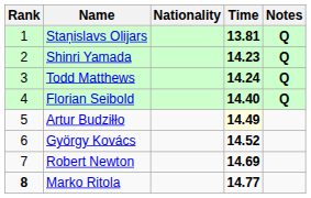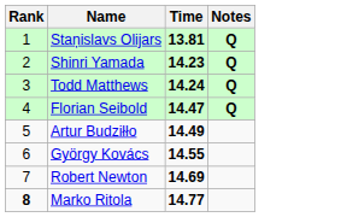 <table class="wikitable sortable" style="text-align:center">
 <tr>
 <th>Rank</th>
 <th>Name</th>
-<th>Nationality</th>
 <th>Time</th>
 <th>Notes</th>
 </tr>
 <tr bgcolor=ccffcc>
 <td>1</td>
 <td align=left><a href='#'>Staņislavs Olijars</a></td>
-<td align=left></td>
 <td><strong>13.81</strong></td>
 <td><strong>Q</strong></td>
 </tr>
 <tr bgcolor=ccffcc>
 <td>2</td>
 <td align=left><a href='#'>Shinri Yamada</a></td>
-<td align=left></td>
 <td><strong>14.23</strong></td>
 <td><strong>Q</strong></td>
 </tr>
 <tr bgcolor=ccffcc>
 <td>3</td>
 <td align=left><a href='#'>Todd Matthews</a></td>
-<td align=left></td>
 <td><strong>14.24</strong></td>
 <td><strong>Q</strong></td>
 </tr>
 <tr bgcolor=ccffcc>
 <td>4</td>
 <td align=left><a href='#'>Florian Seibold</a></td>
-<td align=left></td>
-<td><strong>14.40</strong></td>
+<td><strong>14.47</strong></td>
 <td><strong>Q</strong></td>
 </tr>
 <tr>
 <td>5</td>
 <td align=left><a href='#'>Artur Budziłło</a></td>
-<td align=left></td>
-<td style="background: lightyellow;"><strong>14.49</strong></td>
+<td><strong>14.49</strong></td>
 <td></td>
 </tr>
 <tr>
 <td>6</td>
 <td align=left><a href='#'>György Kovács</a></td>
-<td align=left></td>
-<td><strong>14.52</strong></td>
+<td><strong>14.55</strong></td>
 <td></td>
 </tr>
 <tr>
 <td>7</td>
 <td align=left><a href='#'>Robert Newton</a></td>
-<td align=left></td>
 <td><strong>14.69</strong></td>
 <td></td>
 </tr>
 <tr>
 <td><strong>8</strong></td>
 <td align=left><a href='#'>Marko Ritola</a></td>
-<td align=left></td>
 <td><strong>14.77</strong></td>
 <td></td>
 </tr>
 </table>
